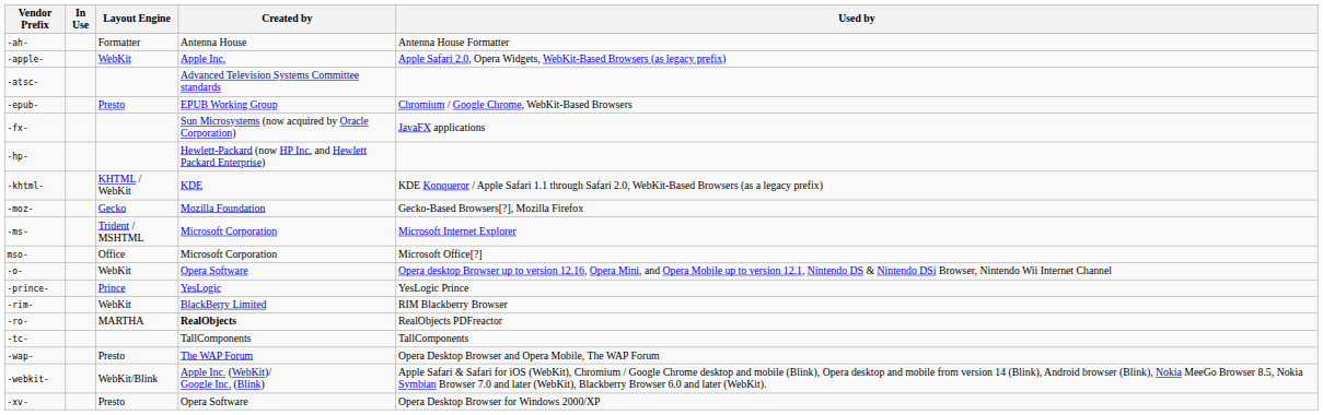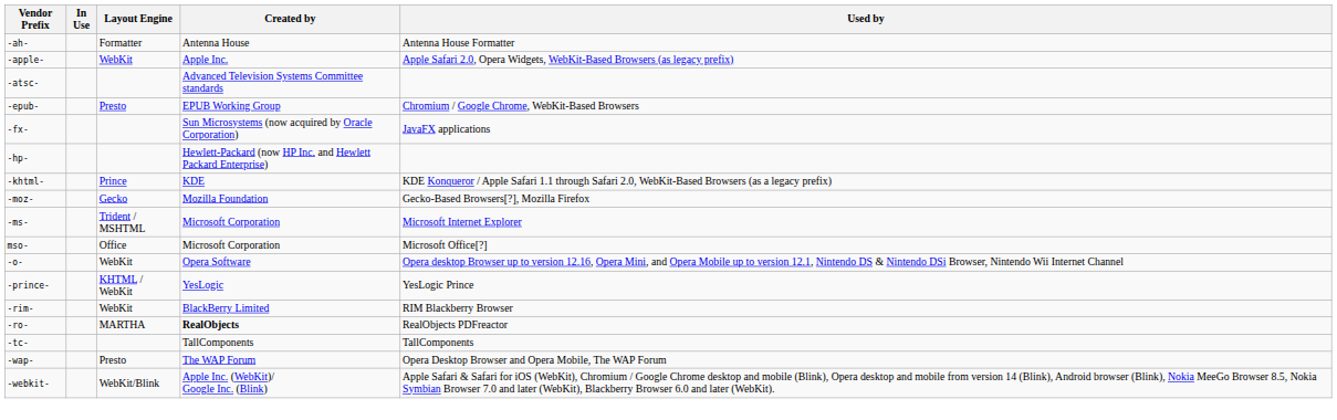 <table class="wikitable">
 <tr>
 <th>Vendor Prefix</th>
 <th>In Use</th>
 <th>Layout Engine</th>
 <th>Created by</th>
 <th>Used by</th>
 </tr>
 <tr>
 <td><code>-ah-</code></td>
 <td></td>
 <td>Formatter</td>
 <td>Antenna House</td>
 <td>Antenna House Formatter</td>
 </tr>
 <tr>
 <td><code>-apple-</code></td>
 <td></td>
 <td><a href='#'>WebKit</a></td>
 <td><a href='#'>Apple Inc.</a></td>
 <td><a href='#'>Apple Safari 2.0</a>, Opera Widgets, <a href='#'>WebKit-Based Browsers (as legacy prefix)</a></td>
 </tr>
 <tr>
 <td><code>-atsc-</code></td>
 <td></td>
 <td></td>
 <td><a href='#'>Advanced Television Systems Committee standards</a></td>
 <td></td>
 </tr>
 <tr>
 <td><code>-epub-</code></td>
 <td></td>
 <td><a href='#'>Presto</a></td>
 <td><a href='#'>EPUB Working Group</a></td>
 <td><a href='#'>Chromium</a> / <a href='#'>Google Chrome</a>, WebKit-Based Browsers</td>
 </tr>
 <tr>
 <td><code>-fx-</code></td>
 <td></td>
 <td></td>
 <td><a href='#'>Sun Microsystems</a> (now acquired by <a href='#'>Oracle Corporation</a>)</td>
 <td><a href='#'>JavaFX</a> applications</td>
 </tr>
 <tr>
 <td><code>-hp-</code></td>
 <td></td>
 <td></td>
 <td><a href='#'>Hewlett-Packard</a> (now <a href='#'>HP Inc.</a> and <a href='#'>Hewlett Packard Enterprise</a>)</td>
 <td></td>
 </tr>
 <tr>
 <td><code>-khtml-</code></td>
 <td></td>
-<td><a href='#'>KHTML</a> / WebKit</td>
+<td><a href='#'>Prince</a></td>
 <td><a href='#'>KDE</a></td>
 <td>KDE <a href='#'>Konqueror</a> / Apple Safari 1.1 through Safari 2.0, WebKit-Based Browsers (as a legacy prefix)</td>
 </tr>
 <tr>
 <td><code>-moz-</code></td>
 <td></td>
 <td><a href='#'>Gecko</a></td>
 <td><a href='#'>Mozilla Foundation</a></td>
 <td>Gecko-Based Browsers[?], Mozilla Firefox</td>
 </tr>
 <tr>
 <td><code>-ms-</code></td>
 <td></td>
 <td><a href='#'>Trident</a> / MSHTML</td>
 <td><a href='#'>Microsoft Corporation</a></td>
 <td><a href='#'>Microsoft Internet Explorer</a></td>
 </tr>
 <tr>
 <td><code>mso-</code></td>
 <td></td>
 <td>Office</td>
 <td>Microsoft Corporation</td>
 <td>Microsoft Office[?]</td>
 </tr>
 <tr>
 <td><code>-o-</code></td>
 <td></td>
 <td>WebKit</td>
 <td><a href='#'>Opera Software</a></td>
 <td><a href='#'>Opera desktop Browser up to version 12.16</a>, <a href='#'>Opera Mini</a>, and <a href='#'>Opera Mobile up to version 12.1</a>, <a href='#'>Nintendo DS</a> & <a href='#'>Nintendo DSi</a> Browser, Nintendo Wii Internet Channel</td>
 </tr>
 <tr>
 <td><code>-prince-</code></td>
 <td></td>
-<td><a href='#'>Prince</a></td>
+<td><a href='#'>KHTML</a> / WebKit</td>
 <td><a href='#'>YesLogic</a></td>
 <td>YesLogic Prince</td>
 </tr>
 <tr>
 <td><code>-rim-</code></td>
 <td></td>
 <td>WebKit</td>
 <td><a href='#'>BlackBerry Limited</a></td>
 <td>RIM Blackberry Browser</td>
 </tr>
 <tr>
 <td><code>-ro-</code></td>
 <td></td>
 <td>MARTHA</td>
 <td><strong>RealObjects</strong></td>
 <td>RealObjects PDFreactor</td>
 </tr>
 <tr>
 <td><code>-tc-</code></td>
 <td></td>
 <td></td>
 <td>TallComponents</td>
 <td>TallComponents</td>
 </tr>
 <tr>
 <td><code>-wap-</code></td>
 <td></td>
 <td>Presto</td>
 <td><a href='#'>The WAP Forum</a></td>
 <td>Opera Desktop Browser and Opera Mobile, The WAP Forum</td>
 </tr>
 <tr>
 <td><code>-webkit-</code></td>
 <td></td>
 <td>WebKit/Blink</td>
 <td><a href='#'>Apple Inc.</a> (<a href='#'>WebKit</a>)/<br><a href='#'>Google Inc.</a> (<a href='#'>Blink</a>)</td>
 <td>Apple Safari & Safari for iOS (WebKit), Chromium / Google Chrome desktop and mobile (Blink), Opera desktop and mobile from version 14 (Blink), Android browser (Blink), <a href='#'>Nokia</a> MeeGo Browser 8.5, Nokia <a href='#'>Symbian</a> Browser 7.0 and later (WebKit), Blackberry Browser 6.0 and later (WebKit).</td>
 </tr>
-<tr>
-<td><code>-xv-</code></td>
-<td></td>
-<td>Presto</td>
-<td>Opera Software</td>
-<td>Opera Desktop Browser for Windows 2000/XP</td>
-</tr>
 </table>
